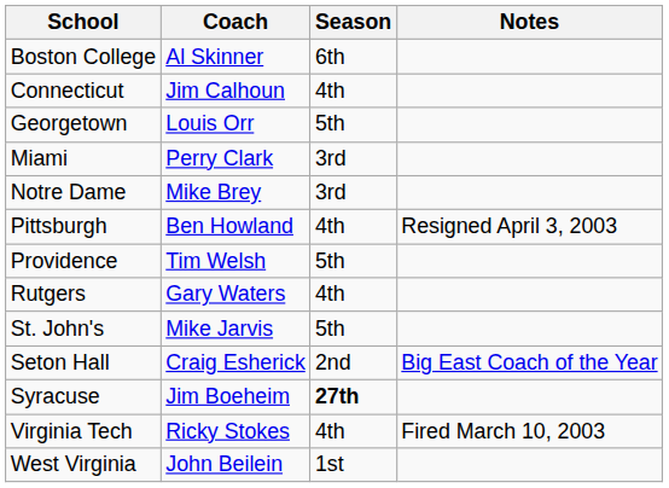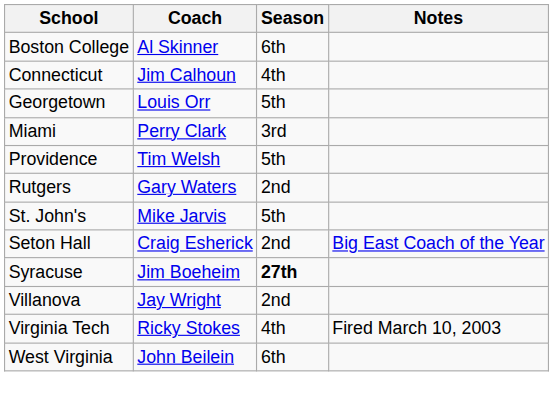 <table class="wikitable">
 <tr>
 <th>School</th>
 <th>Coach</th>
 <th>Season</th>
 <th>Notes</th>
 </tr>
 <tr>
 <td>Boston College</td>
 <td><a href='#'>Al Skinner</a></td>
 <td>6th</td>
 <td></td>
 </tr>
 <tr>
 <td>Connecticut</td>
 <td><a href='#'>Jim Calhoun</a></td>
 <td>4th</td>
 <td></td>
 </tr>
 <tr>
 <td>Georgetown</td>
 <td><a href='#'>Louis Orr</a></td>
 <td>5th</td>
 <td></td>
 </tr>
 <tr>
 <td>Miami</td>
 <td><a href='#'>Perry Clark</a></td>
 <td>3rd</td>
 <td></td>
 </tr>
 <tr>
-<td>Notre Dame</td>
-<td><a href='#'>Mike Brey</a></td>
-<td>3rd</td>
-<td></td>
-</tr>
-<tr>
-<td>Pittsburgh</td>
-<td><a href='#'>Ben Howland</a></td>
-<td>4th</td>
-<td>Resigned April 3, 2003</td>
-</tr>
-<tr>
 <td>Providence</td>
 <td><a href='#'>Tim Welsh</a></td>
 <td>5th</td>
 <td></td>
 </tr>
 <tr>
 <td>Rutgers</td>
 <td><a href='#'>Gary Waters</a></td>
-<td>4th</td>
+<td>2nd</td>
 <td></td>
 </tr>
 <tr>
 <td>St. John's</td>
 <td><a href='#'>Mike Jarvis</a></td>
 <td>5th</td>
 <td></td>
 </tr>
 <tr>
 <td>Seton Hall</td>
 <td><a href='#'>Craig Esherick</a></td>
 <td>2nd</td>
 <td><a href='#'>Big East Coach of the Year</a></td>
 </tr>
 <tr>
 <td>Syracuse</td>
 <td><a href='#'>Jim Boeheim</a></td>
 <td><strong>27th</strong></td>
 <td></td>
 </tr>
 <tr>
+<td>Villanova</td>
+<td><a href='#'>Jay Wright</a></td>
+<td>2nd</td>
+<td></td>
+</tr>
+<tr>
 <td>Virginia Tech</td>
 <td><a href='#'>Ricky Stokes</a></td>
 <td>4th</td>
 <td>Fired March 10, 2003</td>
 </tr>
 <tr>
 <td>West Virginia</td>
 <td><a href='#'>John Beilein</a></td>
-<td>1st</td>
+<td>6th</td>
 <td></td>
 </tr>
 </table>
